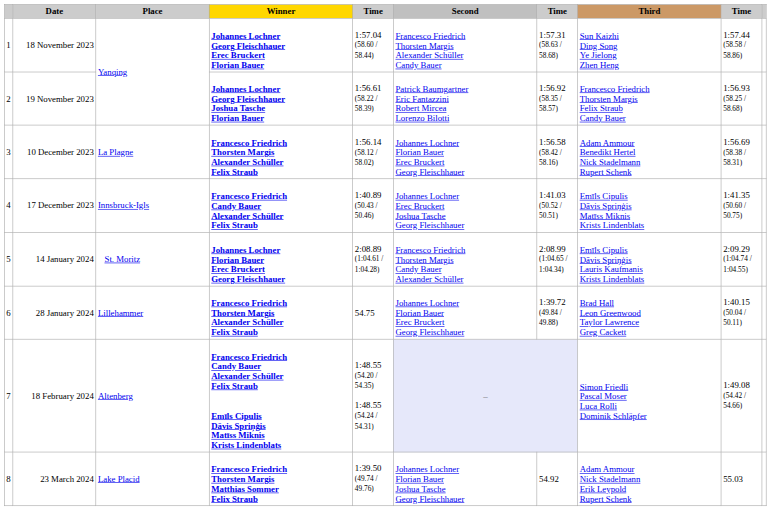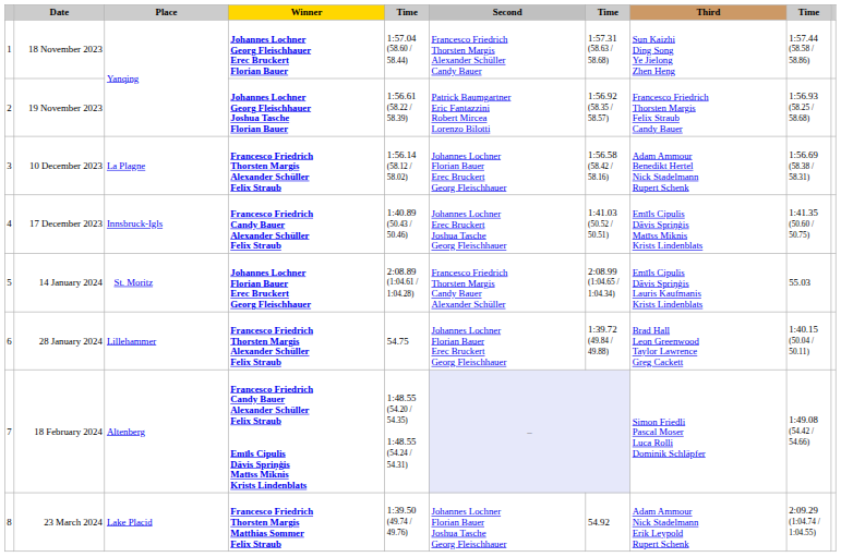 <table class="wikitable plainrowheaders" style="background:#fff; font-size:90%; line-height:16px; border:grey solid 1px; border-collapse:collapse;">
 <tr>
 <th scope="col" style="background:#ccc; width=10 px;"></th>
 <th scope="col" style="background:#ccc; width:130px;">Date</th>
 <th scope="col" style="background:#ccc; width:180px;">Place</th>
 <th scope="col" style="background:gold; width:230px;">Winner</th>
 <th scope="col" style="background:#ccc; width:60px;">Time</th>
 <th scope="col" style="background:silver; width:230px;">Second</th>
 <th scope="col" style="background:#ccc; width:60px;">Time</th>
 <th scope="col" style="background:#c96; width:230px;">Third</th>
 <th scope="col" style="background:#ccc; width:60px;">Time</th>
 <th scope="col" style="background:#ccc; width=10px;"></th>
 </tr>
 <tr>
 <td align="center">1</td>
 <td align="right">18 November 2023</td>
 <td rowspan=2> <a href='#'>Yanqing</a></td>
 <td><strong><small></small><br><a href='#'>Johannes Lochner</a><br><a href='#'>Georg Fleischhauer</a><br><a href='#'>Erec Bruckert</a><br><a href='#'>Florian Bauer</a></strong></td>
 <td>1:57.04<br><small>(58.60 / 58.44)</small></td>
 <td><small></small><br><a href='#'>Francesco Friedrich</a><br><a href='#'>Thorsten Margis</a><br><a href='#'>Alexander Schüller</a><br><a href='#'>Candy Bauer</a></td>
 <td>1:57.31<br><small>(58.63 / 58.68)</small></td>
 <td><small></small><br><a href='#'>Sun Kaizhi</a><br><a href='#'>Ding Song</a><br><a href='#'>Ye Jielong</a><br><a href='#'>Zhen Heng</a></td>
 <td>1:57.44<br><small>(58.58 / 58.86)</small></td>
 <td></td>
 </tr>
 <tr>
 <td align="center">2</td>
 <td align="right">19 November 2023</td>
 <td><strong><small></small><br><a href='#'>Johannes Lochner</a><br><a href='#'>Georg Fleischhauer</a><br><a href='#'>Joshua Tasche</a><br><a href='#'>Florian Bauer</a></strong></td>
 <td>1:56.61<br><small>(58.22 / 58.39)</small></td>
 <td><small></small><br><a href='#'>Patrick Baumgartner</a><br><a href='#'>Eric Fantazzini</a><br><a href='#'>Robert Mircea</a><br><a href='#'>Lorenzo Bilotti</a></td>
 <td>1:56.92<br><small>(58.35 / 58.57)</small></td>
 <td><small></small><br><a href='#'>Francesco Friedrich</a><br><a href='#'>Thorsten Margis</a><br><a href='#'>Felix Straub</a><br><a href='#'>Candy Bauer</a></td>
 <td>1:56.93<br><small>(58.25 / 58.68)</small></td>
 <td></td>
 </tr>
 <tr>
 <td align="center">3</td>
 <td align="right">10 December 2023</td>
 <td> <a href='#'>La Plagne</a></td>
 <td><strong><small></small><br><a href='#'>Francesco Friedrich</a><br><a href='#'>Thorsten Margis</a><br><a href='#'>Alexander Schüller</a><br><a href='#'>Felix Straub</a></strong></td>
 <td>1:56.14<br><small>(58.12 / 58.02)</small></td>
 <td><small></small><br><a href='#'>Johannes Lochner</a><br><a href='#'>Florian Bauer</a><br><a href='#'>Erec Bruckert</a><br><a href='#'>Georg Fleischhauer</a></td>
 <td>1:56.58<br><small>(58.42 / 58.16)</small></td>
 <td><small></small><br><a href='#'>Adam Ammour</a><br><a href='#'>Benedikt Hertel</a><br><a href='#'>Nick Stadelmann</a><br><a href='#'>Rupert Schenk</a></td>
 <td>1:56.69<br><small>(58.38 / 58.31)</small></td>
 <td></td>
 </tr>
 <tr>
 <td align="center">4</td>
 <td align="right">17 December 2023</td>
 <td> <a href='#'>Innsbruck-Igls</a></td>
 <td><strong><small></small><br><a href='#'>Francesco Friedrich</a><br><a href='#'>Candy Bauer</a><br><a href='#'>Alexander Schüller</a><br><a href='#'>Felix Straub</a></strong></td>
 <td>1:40.89<br><small>(50.43 / 50.46)</small></td>
 <td><small></small><br><a href='#'>Johannes Lochner</a><br><a href='#'>Erec Bruckert</a><br><a href='#'>Joshua Tasche</a><br><a href='#'>Georg Fleischhauer</a></td>
 <td>1:41.03<br><small>(50.52 / 50.51)</small></td>
 <td><small></small><br><a href='#'>Emīls Cipulis</a><br><a href='#'>Dāvis Spriņģis</a><br><a href='#'>Matīss Miknis</a><br><a href='#'>Krists Lindenblats</a></td>
 <td>1:41.35<br><small>(50.60 / 50.75)</small></td>
 <td></td>
 </tr>
 <tr>
 <td align="center">5</td>
 <td align="right">14 January 2024</td>
 <td>   <a href='#'>St. Moritz</a></td>
 <td><strong><small></small><br><a href='#'>Johannes Lochner</a><br><a href='#'>Florian Bauer</a><br><a href='#'>Erec Bruckert</a><br><a href='#'>Georg Fleischhauer</a></strong></td>
 <td>2:08.89<br><small>(1:04.61 / 1:04.28)</small></td>
 <td><small></small><br><a href='#'>Francesco Friedrich</a><br><a href='#'>Thorsten Margis</a><br><a href='#'>Candy Bauer</a><br><a href='#'>Alexander Schüller</a></td>
 <td>2:08.99<br><small>(1:04.65 / 1:04.34)</small></td>
 <td><small></small><br><a href='#'>Emīls Cipulis</a><br><a href='#'>Dāvis Spriņģis</a><br><a href='#'>Lauris Kaufmanis</a><br><a href='#'>Krists Lindenblats</a></td>
-<td>2:09.29<br><small>(1:04.74 / 1:04.55)</small></td>
+<td>55.03</td>
 <td></td>
 </tr>
 <tr>
 <td align="center">6</td>
 <td align="right">28 January 2024</td>
 <td> <a href='#'>Lillehammer</a></td>
 <td><strong><small></small><br><a href='#'>Francesco Friedrich</a><br><a href='#'>Thorsten Margis</a><br><a href='#'>Alexander Schüller</a><br><a href='#'>Felix Straub</a></strong></td>
 <td>54.75</td>
 <td><small></small><br><a href='#'>Johannes Lochner</a><br><a href='#'>Florian Bauer</a><br><a href='#'>Erec Bruckert</a><br><a href='#'>Georg Fleischhauer</a></td>
 <td>1:39.72<br><small>(49.84 / 49.88)</small></td>
 <td><small></small><br><a href='#'>Brad Hall</a><br><a href='#'>Leon Greenwood</a><br><a href='#'>Taylor Lawrence</a><br><a href='#'>Greg Cackett</a></td>
 <td>1:40.15<br><small>(50.04 / 50.11)</small></td>
 <td></td>
 </tr>
 <tr>
 <td align="center">7</td>
 <td align="right">18 February 2024</td>
 <td> <a href='#'>Altenberg</a></td>
 <td><strong><small></small><br><a href='#'>Francesco Friedrich</a><br><a href='#'>Candy Bauer</a><br><a href='#'>Alexander Schüller</a><br><a href='#'>Felix Straub</a></strong><br><br><strong><small></small><br><a href='#'>Emīls Cipulis</a><br><a href='#'>Dāvis Spriņģis</a><br><a href='#'>Matīss Miknis</a><br><a href='#'>Krists Lindenblats</a></strong></td>
 <td>1:48.55<br><small>(54.20 / 54.35)</small><br><br>1:48.55<br><small>(54.24 / 54.31)</small></td>
 <td colspan=2 bgcolor="E6E8FA" align=center style=color:#696969>–</td>
 <td><small></small><br><a href='#'>Simon Friedli</a><br><a href='#'>Pascal Moser</a><br><a href='#'>Luca Rolli</a><br><a href='#'>Dominik Schläpfer</a></td>
 <td>1:49.08<br><small>(54.42 / 54.66)</small></td>
 <td></td>
 </tr>
 <tr>
 <td align="center">8</td>
 <td align="right">23 March 2024</td>
 <td> <a href='#'>Lake Placid</a></td>
 <td><strong><small></small><br><a href='#'>Francesco Friedrich</a><br><a href='#'>Thorsten Margis</a><br><a href='#'>Matthias Sommer</a><br><a href='#'>Felix Straub</a></strong></td>
 <td>1:39.50<br><small>(49.74 / 49.76)</small></td>
 <td><small></small><br><a href='#'>Johannes Lochner</a><br><a href='#'>Florian Bauer</a><br><a href='#'>Joshua Tasche</a><br><a href='#'>Georg Fleischhauer</a></td>
 <td>54.92</td>
 <td><small></small><br><a href='#'>Adam Ammour</a><br><a href='#'>Nick Stadelmann</a><br><a href='#'>Erik Leypold</a><br><a href='#'>Rupert Schenk</a></td>
-<td>55.03</td>
+<td>2:09.29<br><small>(1:04.74 / 1:04.55)</small></td>
 <td></td>
 </tr>
 </table>
